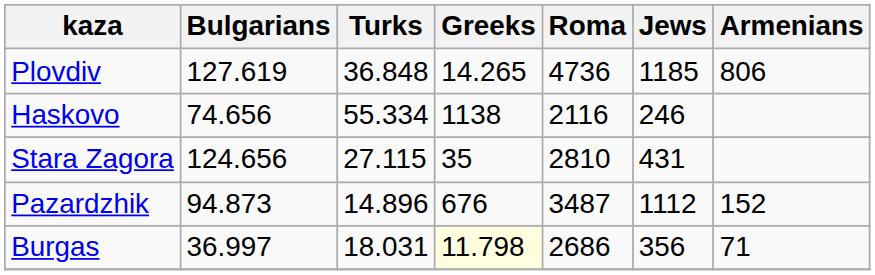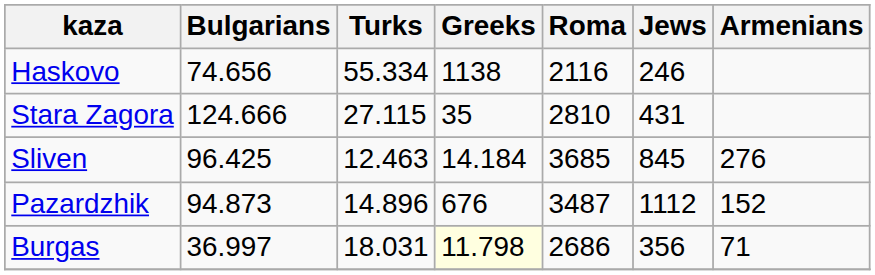 <table class="wikitable sortable">
 <tr>
 <th>kaza</th>
 <th>Bulgarians</th>
 <th>Turks</th>
 <th>Greeks</th>
 <th>Roma</th>
 <th>Jews</th>
 <th>Armenians</th>
-</tr>
-<tr>
-<td><a href='#'>Plovdiv</a></td>
-<td>127.619</td>
-<td>36.848</td>
-<td>14.265</td>
-<td>4736</td>
-<td>1185</td>
-<td>806</td>
 </tr>
 <tr>
 <td><a href='#'>Haskovo</a></td>
 <td>74.656</td>
 <td>55.334</td>
 <td>1138</td>
 <td>2116</td>
 <td>246</td>
 <td></td>
 </tr>
 <tr>
 <td><a href='#'>Stara Zagora</a></td>
-<td>124.656</td>
+<td>124.666</td>
 <td>27.115</td>
 <td>35</td>
 <td>2810</td>
 <td>431</td>
 <td></td>
+</tr>
+<tr>
+<td><a href='#'>Sliven</a></td>
+<td>96.425</td>
+<td>12.463</td>
+<td>14.184</td>
+<td>3685</td>
+<td>845</td>
+<td>276</td>
 </tr>
 <tr>
 <td><a href='#'>Pazardzhik</a></td>
 <td>94.873</td>
 <td>14.896</td>
 <td>676</td>
 <td>3487</td>
 <td>1112</td>
 <td>152</td>
 </tr>
 <tr>
 <td><a href='#'>Burgas</a></td>
 <td>36.997</td>
 <td>18.031</td>
 <td style="background: lightyellow;">11.798</td>
 <td>2686</td>
 <td>356</td>
 <td>71</td>
 </tr>
 <tr>
 </tr>
 </table>
